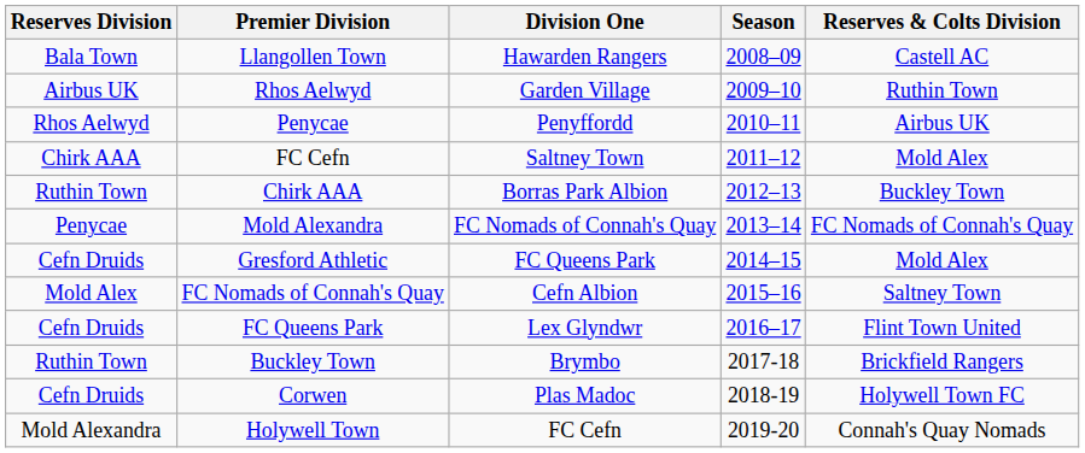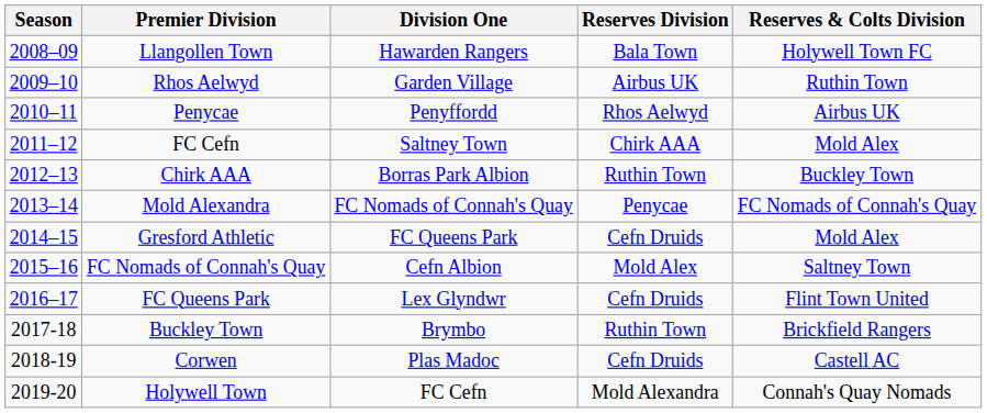 <table class="wikitable" style="text-align: center">
 <tr>
-<th>Reserves Division</th>
+<th>Season</th>
 <th>Premier Division</th>
 <th>Division One</th>
-<th>Season</th>
+<th>Reserves Division</th>
 <th>Reserves & Colts Division</th>
 </tr>
 <tr>
-<td><a href='#'>Bala Town</a></td>
+<td><a href='#'>2008–09</a></td>
 <td><a href='#'>Llangollen Town</a></td>
 <td><a href='#'>Hawarden Rangers</a></td>
-<td><a href='#'>2008–09</a></td>
+<td><a href='#'>Bala Town</a></td>
+<td><a href='#'>Holywell Town FC</a></td>
+</tr>
+<tr>
+<td><a href='#'>2009–10</a></td>
+<td><a href='#'>Rhos Aelwyd</a></td>
+<td><a href='#'>Garden Village</a></td>
+<td><a href='#'>Airbus UK</a></td>
+<td><a href='#'>Ruthin Town</a></td>
+</tr>
+<tr>
+<td><a href='#'>2010–11</a></td>
+<td><a href='#'>Penycae</a></td>
+<td><a href='#'>Penyffordd</a></td>
+<td><a href='#'>Rhos Aelwyd</a></td>
+<td><a href='#'>Airbus UK</a></td>
+</tr>
+<tr>
+<td><a href='#'>2011–12</a></td>
+<td>FC Cefn</td>
+<td><a href='#'>Saltney Town</a></td>
+<td><a href='#'>Chirk AAA</a></td>
+<td><a href='#'>Mold Alex</a></td>
+</tr>
+<tr>
+<td><a href='#'>2012–13</a></td>
+<td><a href='#'>Chirk AAA</a></td>
+<td><a href='#'>Borras Park Albion</a></td>
+<td><a href='#'>Ruthin Town</a></td>
+<td><a href='#'>Buckley Town</a></td>
+</tr>
+<tr>
+<td><a href='#'>2013–14</a></td>
+<td><a href='#'>Mold Alexandra</a></td>
+<td><a href='#'>FC Nomads of Connah's Quay</a></td>
+<td><a href='#'>Penycae</a></td>
+<td><a href='#'>FC Nomads of Connah's Quay</a></td>
+</tr>
+<tr>
+<td><a href='#'>2014–15</a></td>
+<td><a href='#'>Gresford Athletic</a></td>
+<td><a href='#'>FC Queens Park</a></td>
+<td><a href='#'>Cefn Druids</a></td>
+<td><a href='#'>Mold Alex</a></td>
+</tr>
+<tr>
+<td><a href='#'>2015–16</a></td>
+<td><a href='#'>FC Nomads of Connah's Quay</a></td>
+<td><a href='#'>Cefn Albion</a></td>
+<td><a href='#'>Mold Alex</a></td>
+<td><a href='#'>Saltney Town</a></td>
+</tr>
+<tr>
+<td><a href='#'>2016–17</a></td>
+<td><a href='#'>FC Queens Park</a></td>
+<td><a href='#'>Lex Glyndwr</a></td>
+<td><a href='#'>Cefn Druids</a></td>
+<td><a href='#'>Flint Town United</a></td>
+</tr>
+<tr>
+<td>2017-18</td>
+<td><a href='#'>Buckley Town</a></td>
+<td><a href='#'>Brymbo</a></td>
+<td><a href='#'>Ruthin Town</a></td>
+<td><a href='#'>Brickfield Rangers</a></td>
+</tr>
+<tr>
+<td>2018-19</td>
+<td><a href='#'>Corwen</a></td>
+<td><a href='#'>Plas Madoc</a></td>
+<td><a href='#'>Cefn Druids</a></td>
 <td><a href='#'>Castell AC</a></td>
 </tr>
 <tr>
-<td><a href='#'>Airbus UK</a></td>
-<td><a href='#'>Rhos Aelwyd</a></td>
-<td><a href='#'>Garden Village</a></td>
-<td><a href='#'>2009–10</a></td>
-<td><a href='#'>Ruthin Town</a></td>
-</tr>
-<tr>
-<td><a href='#'>Rhos Aelwyd</a></td>
-<td><a href='#'>Penycae</a></td>
-<td><a href='#'>Penyffordd</a></td>
-<td><a href='#'>2010–11</a></td>
-<td><a href='#'>Airbus UK</a></td>
-</tr>
-<tr>
-<td><a href='#'>Chirk AAA</a></td>
-<td>FC Cefn</td>
-<td><a href='#'>Saltney Town</a></td>
-<td><a href='#'>2011–12</a></td>
-<td><a href='#'>Mold Alex</a></td>
-</tr>
-<tr>
-<td><a href='#'>Ruthin Town</a></td>
-<td><a href='#'>Chirk AAA</a></td>
-<td><a href='#'>Borras Park Albion</a></td>
-<td><a href='#'>2012–13</a></td>
-<td><a href='#'>Buckley Town</a></td>
-</tr>
-<tr>
-<td><a href='#'>Penycae</a></td>
-<td><a href='#'>Mold Alexandra</a></td>
-<td><a href='#'>FC Nomads of Connah's Quay</a></td>
-<td><a href='#'>2013–14</a></td>
-<td><a href='#'>FC Nomads of Connah's Quay</a></td>
-</tr>
-<tr>
-<td><a href='#'>Cefn Druids</a></td>
-<td><a href='#'>Gresford Athletic</a></td>
-<td><a href='#'>FC Queens Park</a></td>
-<td><a href='#'>2014–15</a></td>
-<td><a href='#'>Mold Alex</a></td>
-</tr>
-<tr>
-<td><a href='#'>Mold Alex</a></td>
-<td><a href='#'>FC Nomads of Connah's Quay</a></td>
-<td><a href='#'>Cefn Albion</a></td>
-<td><a href='#'>2015–16</a></td>
-<td><a href='#'>Saltney Town</a></td>
-</tr>
-<tr>
-<td><a href='#'>Cefn Druids</a></td>
-<td><a href='#'>FC Queens Park</a></td>
-<td><a href='#'>Lex Glyndwr</a></td>
-<td><a href='#'>2016–17</a></td>
-<td><a href='#'>Flint Town United</a></td>
-</tr>
-<tr>
-<td><a href='#'>Ruthin Town</a></td>
-<td><a href='#'>Buckley Town</a></td>
-<td><a href='#'>Brymbo</a></td>
-<td>2017-18</td>
-<td><a href='#'>Brickfield Rangers</a></td>
-</tr>
-<tr>
-<td><a href='#'>Cefn Druids</a></td>
-<td><a href='#'>Corwen</a></td>
-<td><a href='#'>Plas Madoc</a></td>
-<td>2018-19</td>
-<td><a href='#'>Holywell Town FC</a></td>
-</tr>
-<tr>
-<td>Mold Alexandra</td>
+<td>2019-20</td>
 <td><a href='#'>Holywell Town</a></td>
 <td>FC Cefn</td>
-<td>2019-20</td>
+<td>Mold Alexandra</td>
 <td>Connah's Quay Nomads</td>
 </tr>
 </table>
